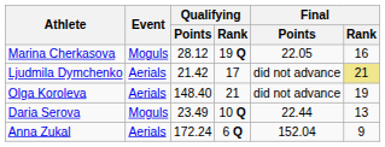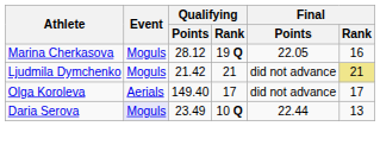 <table class="wikitable" style="font-size:90%">
 <tr>
 <th rowspan="2">Athlete</th>
 <th rowspan="2">Event</th>
 <th colspan="2">Qualifying</th>
 <th colspan="2">Final</th>
 </tr>
 <tr>
 <th>Points</th>
 <th>Rank</th>
 <th>Points</th>
 <th>Rank</th>
 </tr>
 <tr>
 <td><a href='#'>Marina Cherkasova</a></td>
 <td><a href='#'>Moguls</a></td>
 <td align="center">28.12</td>
 <td align="center">19 <strong>Q</strong></td>
 <td align="center">22.05</td>
 <td align="center">16</td>
 </tr>
 <tr>
 <td><a href='#'>Ljudmila Dymchenko</a></td>
-<td><a href='#'>Aerials</a></td>
+<td><a href='#'>Moguls</a></td>
 <td align="center">21.42</td>
-<td align="center">17</td>
+<td align="center">21</td>
 <td align="center">did not advance</td>
 <td align="center" style="background: khaki;">21</td>
 </tr>
 <tr>
 <td><a href='#'>Olga Koroleva</a></td>
 <td><a href='#'>Aerials</a></td>
-<td align="center">148.40</td>
-<td align="center">21</td>
+<td align="center">149.40</td>
+<td align="center">17</td>
 <td align="center">did not advance</td>
-<td align="center">19</td>
+<td align="center">17</td>
 </tr>
 <tr>
 <td><a href='#'>Daria Serova</a></td>
-<td><a href='#'>Moguls</a></td>
+<td style="background: lavender;"><a href='#'>Moguls</a></td>
 <td align="center">23.49</td>
 <td align="center">10 <strong>Q</strong></td>
 <td align="center">22.44</td>
 <td align="center">13</td>
 </tr>
-<tr>
-<td><a href='#'>Anna Zukal</a></td>
-<td><a href='#'>Aerials</a></td>
-<td align="center">172.24</td>
-<td align="center">6 <strong>Q</strong></td>
-<td align="center">152.04</td>
-<td align="center">9</td>
-</tr>
 </table>
